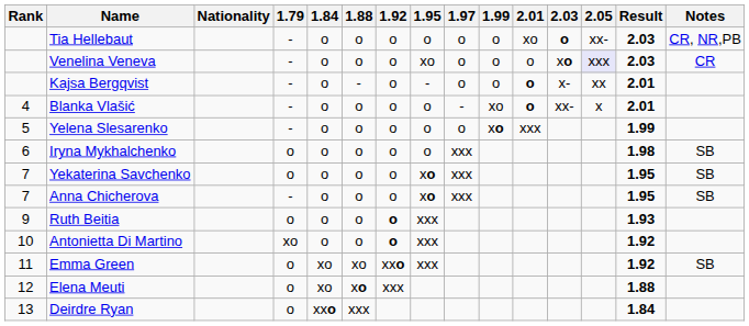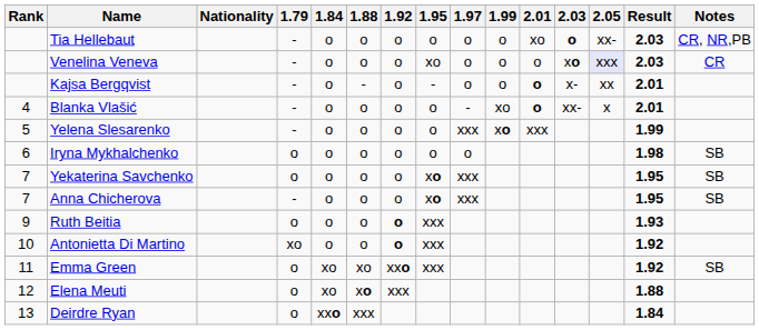 <table class="wikitable sortable" style="text-align:center">
 <tr>
 <th>Rank</th>
 <th>Name</th>
 <th>Nationality</th>
 <th>1.79</th>
 <th>1.84</th>
 <th>1.88</th>
 <th>1.92</th>
 <th>1.95</th>
 <th>1.97</th>
 <th>1.99</th>
 <th>2.01</th>
 <th>2.03</th>
 <th>2.05</th>
 <th>Result</th>
 <th>Notes</th>
 </tr>
 <tr>
 <td></td>
 <td align=left><a href='#'>Tia Hellebaut</a></td>
 <td align=left></td>
 <td>-</td>
 <td>o</td>
 <td>o</td>
 <td>o</td>
 <td>o</td>
 <td>o</td>
 <td>o</td>
 <td>xo</td>
 <td><strong>o</strong></td>
 <td>xx-</td>
 <td><strong>2.03</strong></td>
 <td><a href='#'>CR</a>, <a href='#'>NR</a>,PB</td>
 </tr>
 <tr>
 <td></td>
 <td align=left><a href='#'>Venelina Veneva</a></td>
 <td align=left></td>
 <td>-</td>
 <td>o</td>
 <td>o</td>
 <td>o</td>
 <td>xo</td>
 <td>o</td>
 <td>o</td>
 <td>o</td>
 <td>x<strong>o</strong></td>
 <td style="background: lavender;">xxx</td>
 <td><strong>2.03</strong></td>
 <td><a href='#'>CR</a></td>
 </tr>
 <tr>
 <td></td>
 <td align=left><a href='#'>Kajsa Bergqvist</a></td>
 <td align=left></td>
 <td>-</td>
 <td>o</td>
 <td>-</td>
 <td>o</td>
 <td>-</td>
 <td>o</td>
 <td>o</td>
 <td><strong>o</strong></td>
 <td>x-</td>
 <td>xx</td>
 <td><strong>2.01</strong></td>
 <td></td>
 </tr>
 <tr>
 <td>4</td>
 <td align=left><a href='#'>Blanka Vlašić</a></td>
 <td align=left></td>
 <td>-</td>
 <td>o</td>
 <td>o</td>
 <td>o</td>
 <td>o</td>
 <td>-</td>
 <td>xo</td>
 <td><strong>o</strong></td>
 <td>xx-</td>
 <td>x</td>
 <td><strong>2.01</strong></td>
 <td></td>
 </tr>
 <tr>
 <td>5</td>
 <td align=left><a href='#'>Yelena Slesarenko</a></td>
 <td align=left></td>
 <td>-</td>
 <td>o</td>
 <td>o</td>
 <td>o</td>
 <td>o</td>
-<td>o</td>
+<td>xxx</td>
 <td>x<strong>o</strong></td>
 <td>xxx</td>
 <td></td>
 <td></td>
 <td><strong>1.99</strong></td>
 <td></td>
 </tr>
 <tr>
 <td>6</td>
 <td align=left><a href='#'>Iryna Mykhalchenko</a></td>
 <td align=left></td>
 <td>o</td>
 <td>o</td>
 <td>o</td>
 <td>o</td>
 <td>o</td>
-<td>xxx</td>
+<td>o</td>
 <td></td>
 <td></td>
 <td></td>
 <td></td>
 <td><strong>1.98</strong></td>
 <td>SB</td>
 </tr>
 <tr>
 <td>7</td>
 <td align=left><a href='#'>Yekaterina Savchenko</a></td>
 <td align=left></td>
 <td>o</td>
 <td>o</td>
 <td>o</td>
 <td>o</td>
 <td>x<strong>o</strong></td>
 <td>xxx</td>
 <td></td>
 <td></td>
 <td></td>
 <td></td>
 <td><strong>1.95</strong></td>
 <td>SB</td>
 </tr>
 <tr>
 <td>7</td>
 <td align=left><a href='#'>Anna Chicherova</a></td>
 <td align=left></td>
 <td>-</td>
 <td>o</td>
 <td>o</td>
 <td>o</td>
 <td>x<strong>o</strong></td>
 <td>xxx</td>
 <td></td>
 <td></td>
 <td></td>
 <td></td>
 <td><strong>1.95</strong></td>
 <td>SB</td>
 </tr>
 <tr>
 <td>9</td>
 <td align=left><a href='#'>Ruth Beitia</a></td>
 <td align=left></td>
 <td>o</td>
 <td>o</td>
 <td>o</td>
 <td><strong>o</strong></td>
 <td>xxx</td>
 <td></td>
 <td></td>
 <td></td>
 <td></td>
 <td></td>
 <td><strong>1.93</strong></td>
 <td></td>
 </tr>
 <tr>
 <td>10</td>
 <td align=left><a href='#'>Antonietta Di Martino</a></td>
 <td align=left></td>
 <td>xo</td>
 <td>o</td>
 <td>o</td>
 <td><strong>o</strong></td>
 <td>xxx</td>
 <td></td>
 <td></td>
 <td></td>
 <td></td>
 <td></td>
 <td><strong>1.92</strong></td>
 <td></td>
 </tr>
 <tr>
 <td>11</td>
 <td align=left><a href='#'>Emma Green</a></td>
 <td align=left></td>
 <td>o</td>
 <td>xo</td>
 <td>xo</td>
 <td>xx<strong>o</strong></td>
 <td>xxx</td>
 <td></td>
 <td></td>
 <td></td>
 <td></td>
 <td></td>
 <td><strong>1.92</strong></td>
 <td>SB</td>
 </tr>
 <tr>
 <td>12</td>
 <td align=left><a href='#'>Elena Meuti</a></td>
 <td align=left></td>
 <td>o</td>
 <td>xo</td>
 <td>x<strong>o</strong></td>
 <td>xxx</td>
 <td></td>
 <td></td>
 <td></td>
 <td></td>
 <td></td>
 <td></td>
 <td><strong>1.88</strong></td>
 <td></td>
 </tr>
 <tr>
 <td>13</td>
 <td align=left><a href='#'>Deirdre Ryan</a></td>
 <td align=left></td>
 <td>o</td>
 <td>xx<strong>o</strong></td>
 <td>xxx</td>
 <td></td>
 <td></td>
 <td></td>
 <td></td>
 <td></td>
 <td></td>
 <td></td>
 <td><strong>1.84</strong></td>
 <td></td>
 </tr>
 </table>
